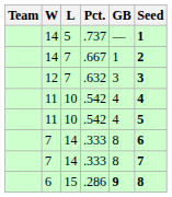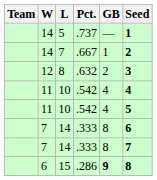 <table class=wikitable>
 <tr>
 <th>Team</th>
 <th>W</th>
 <th>L</th>
 <th>Pct.</th>
 <th>GB</th>
 <th>Seed</th>
 </tr>
 <tr bgcolor=ccffcc>
 <td></td>
 <td>14</td>
 <td>5</td>
 <td>.737</td>
 <td>—</td>
 <td><strong>1</strong></td>
 </tr>
 <tr bgcolor=ccffcc>
 <td></td>
 <td>14</td>
 <td>7</td>
 <td>.667</td>
 <td>1</td>
 <td><strong>2</strong></td>
 </tr>
 <tr bgcolor=ccffcc>
 <td></td>
 <td>12</td>
-<td>7</td>
+<td>8</td>
 <td>.632</td>
-<td>3</td>
+<td>2</td>
 <td><strong>3</strong></td>
 </tr>
 <tr bgcolor=ccffcc>
 <td></td>
 <td>11</td>
 <td>10</td>
 <td>.542</td>
 <td>4</td>
 <td><strong>4</strong></td>
 </tr>
 <tr bgcolor=ccffcc>
 <td></td>
 <td>11</td>
 <td>10</td>
 <td>.542</td>
 <td>4</td>
 <td><strong>5</strong></td>
 </tr>
 <tr bgcolor=ccffcc>
 <td></td>
 <td>7</td>
 <td>14</td>
 <td>.333</td>
 <td>8</td>
 <td><strong>6</strong></td>
 </tr>
 <tr bgcolor=ccffcc>
 <td></td>
 <td>7</td>
 <td>14</td>
 <td>.333</td>
 <td>8</td>
 <td><strong>7</strong></td>
 </tr>
 <tr bgcolor=ccffcc>
 <td></td>
 <td>6</td>
 <td>15</td>
 <td>.286</td>
 <td><strong>9</strong></td>
 <td><strong>8</strong></td>
 </tr>
 </table>
